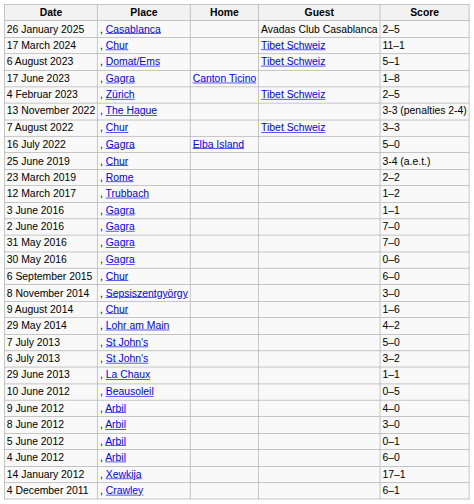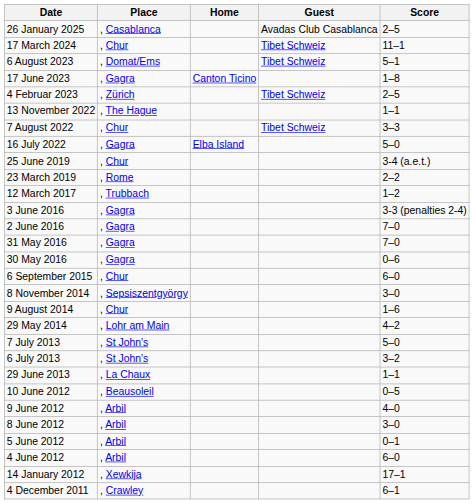 <table class="wikitable">
 <tr>
 <th>Date</th>
 <th>Place</th>
 <th>Home</th>
 <th>Guest</th>
 <th>Score</th>
 </tr>
 <tr>
 <td>26 January 2025</td>
 <td>, <a href='#'>Casablanca</a></td>
 <td></td>
 <td>Avadas Club Casablanca</td>
 <td>2–5</td>
 </tr>
 <tr>
 <td>17 March 2024</td>
 <td>, <a href='#'>Chur</a></td>
 <td></td>
 <td> <a href='#'>Tibet Schweiz</a></td>
 <td>11–1</td>
 </tr>
 <tr>
 <td>6 August 2023</td>
 <td>, <a href='#'>Domat/Ems</a></td>
 <td></td>
 <td> <a href='#'>Tibet Schweiz</a></td>
 <td>5–1</td>
 </tr>
 <tr>
 <td>17 June 2023</td>
 <td>, <a href='#'>Gagra</a></td>
 <td> <a href='#'>Canton Ticino</a></td>
 <td></td>
 <td>1–8</td>
 </tr>
 <tr>
 <td>4 Februar 2023</td>
 <td>, <a href='#'>Zürich</a></td>
 <td></td>
 <td> <a href='#'>Tibet Schweiz</a></td>
 <td>2–5</td>
 </tr>
 <tr>
 <td>13 November 2022</td>
 <td>, <a href='#'>The Hague</a></td>
 <td></td>
 <td></td>
-<td>3-3 (penalties 2-4)</td>
+<td>1–1</td>
 </tr>
 <tr>
 <td>7 August 2022</td>
 <td>, <a href='#'>Chur</a></td>
 <td></td>
 <td> <a href='#'>Tibet Schweiz</a></td>
 <td>3–3</td>
 </tr>
 <tr>
 <td>16 July 2022</td>
 <td>, <a href='#'>Gagra</a></td>
 <td> <a href='#'>Elba Island</a></td>
 <td></td>
 <td>5–0</td>
 </tr>
 <tr>
 <td>25 June 2019</td>
 <td>, <a href='#'>Chur</a></td>
 <td></td>
 <td></td>
 <td>3-4 (a.e.t.)</td>
 </tr>
 <tr>
 <td>23 March 2019</td>
 <td>, <a href='#'>Rome</a></td>
 <td></td>
 <td></td>
 <td>2–2</td>
 </tr>
 <tr>
 <td>12 March 2017</td>
 <td>, <a href='#'>Trubbach</a></td>
 <td></td>
 <td></td>
 <td>1–2</td>
 </tr>
 <tr>
 <td>3 June 2016</td>
 <td>, <a href='#'>Gagra</a></td>
 <td></td>
 <td></td>
-<td>1–1</td>
+<td>3-3 (penalties 2-4)</td>
 </tr>
 <tr>
 <td>2 June 2016</td>
 <td>, <a href='#'>Gagra</a></td>
 <td></td>
 <td></td>
 <td>7–0</td>
 </tr>
 <tr>
 <td>31 May 2016</td>
 <td>, <a href='#'>Gagra</a></td>
 <td></td>
 <td></td>
 <td>7–0</td>
 </tr>
 <tr>
 <td>30 May 2016</td>
 <td>, <a href='#'>Gagra</a></td>
 <td></td>
 <td></td>
 <td>0–6</td>
 </tr>
 <tr>
 <td>6 September 2015</td>
 <td>, <a href='#'>Chur</a></td>
 <td></td>
 <td></td>
 <td>6–0</td>
 </tr>
 <tr>
 <td>8 November 2014</td>
 <td>, <a href='#'>Sepsiszentgyörgy</a></td>
 <td></td>
 <td></td>
 <td>3–0</td>
 </tr>
 <tr>
 <td>9 August 2014</td>
 <td>, <a href='#'>Chur</a></td>
 <td></td>
 <td></td>
 <td>1–6</td>
 </tr>
 <tr>
 <td>29 May 2014</td>
 <td>, <a href='#'>Lohr am Main</a></td>
 <td></td>
 <td></td>
 <td>4–2</td>
 </tr>
 <tr>
 <td>7 July 2013</td>
 <td>, <a href='#'>St John's</a></td>
 <td></td>
 <td></td>
 <td>5–0</td>
 </tr>
 <tr>
 <td>6 July 2013</td>
 <td>, <a href='#'>St John's</a></td>
 <td></td>
 <td></td>
 <td>3–2</td>
 </tr>
 <tr>
 <td>29 June 2013</td>
 <td>, <a href='#'>La Chaux</a></td>
 <td></td>
 <td></td>
 <td>1–1</td>
 </tr>
 <tr>
 <td>10 June 2012</td>
 <td>, <a href='#'>Beausoleil</a></td>
 <td></td>
 <td></td>
 <td>0–5</td>
 </tr>
 <tr>
 <td>9 June 2012</td>
 <td>, <a href='#'>Arbil</a></td>
 <td></td>
 <td></td>
 <td>4–0</td>
 </tr>
 <tr>
 <td>8 June 2012</td>
 <td>, <a href='#'>Arbil</a></td>
 <td></td>
 <td></td>
 <td>3–0</td>
 </tr>
 <tr>
 <td>5 June 2012</td>
 <td>, <a href='#'>Arbil</a></td>
 <td></td>
 <td></td>
 <td>0–1</td>
 </tr>
 <tr>
 <td>4 June 2012</td>
 <td>, <a href='#'>Arbil</a></td>
 <td></td>
 <td></td>
 <td>6–0</td>
 </tr>
 <tr>
 <td>14 January 2012</td>
 <td>, <a href='#'>Xewkija</a></td>
 <td></td>
 <td></td>
 <td>17–1</td>
 </tr>
 <tr>
 <td>4 December 2011</td>
 <td>, <a href='#'>Crawley</a></td>
 <td></td>
 <td></td>
 <td>6–1</td>
 </tr>
 </table>
